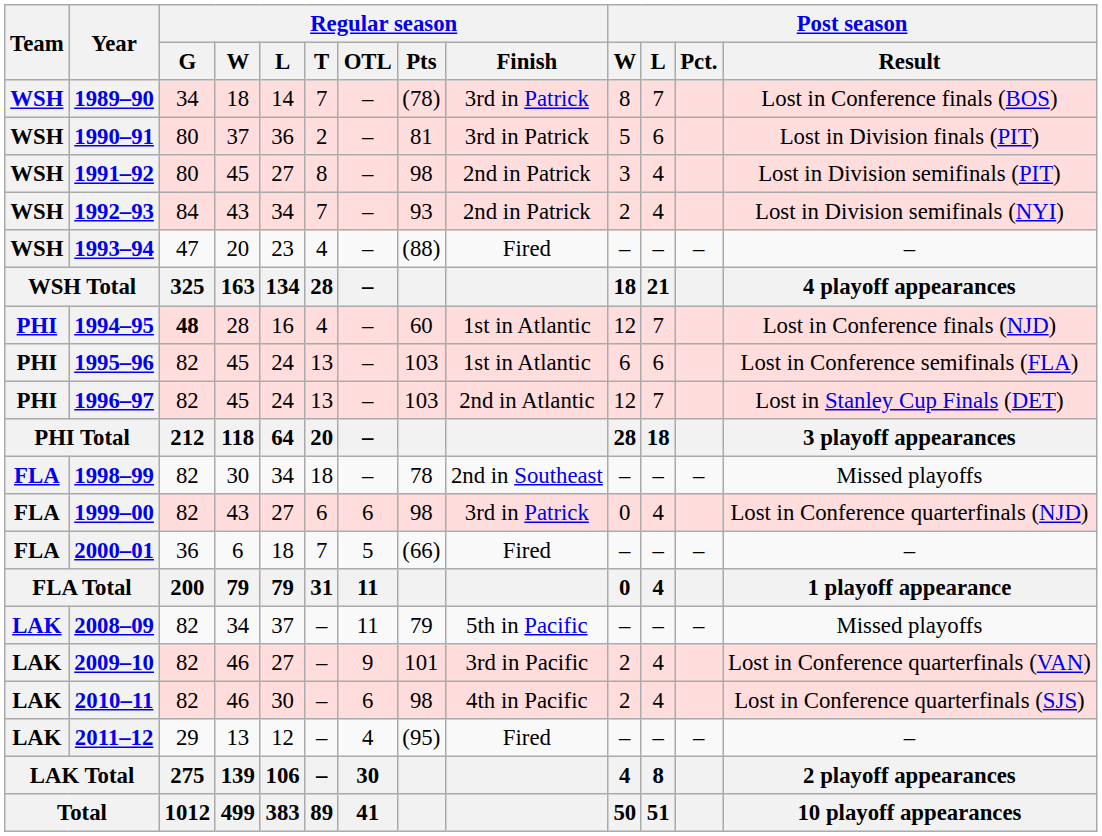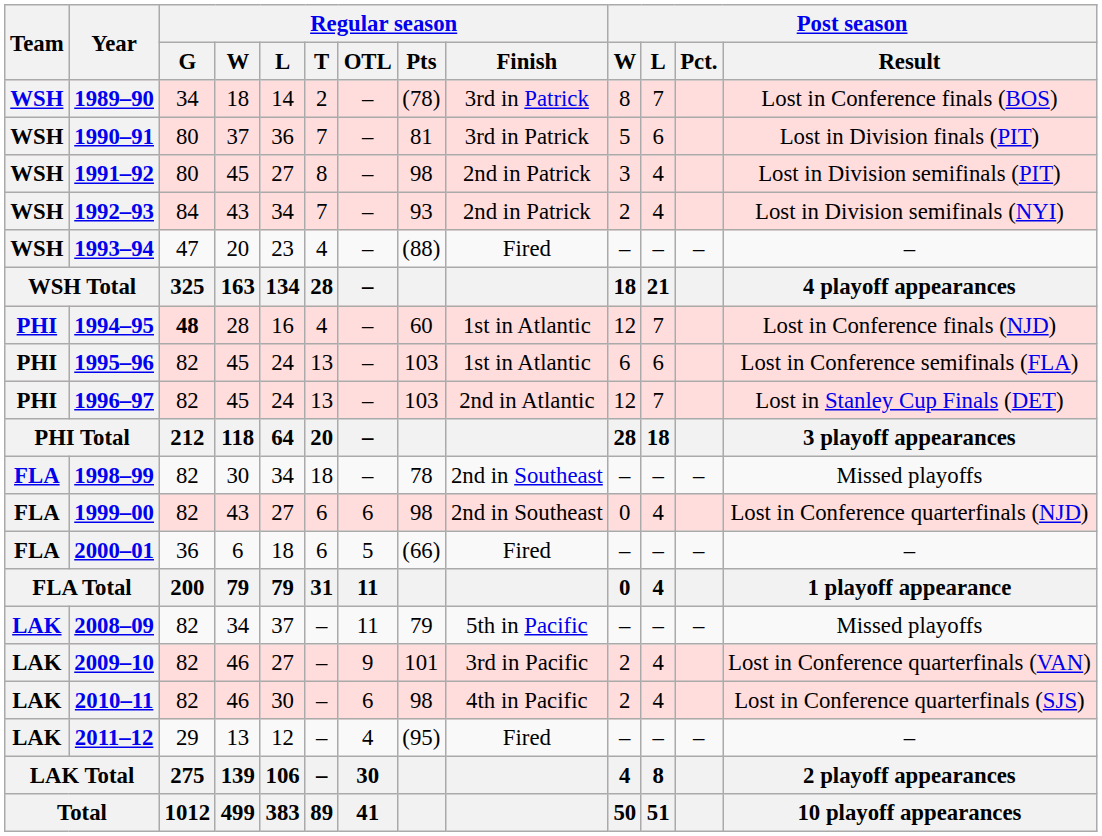 <table class="wikitable" style="font-size: 95%; text-align:center;">
 <tr>
 <th rowspan="2">Team</th>
 <th rowspan="2">Year</th>
 <th colspan="7"><a href='#'>Regular season</a></th>
 <th colspan="4"><a href='#'>Post season</a></th>
 </tr>
 <tr>
 <th>G</th>
 <th>W</th>
 <th>L</th>
 <th>T</th>
 <th>OTL</th>
 <th>Pts</th>
 <th>Finish</th>
 <th>W</th>
 <th>L</th>
 <th>Pct.</th>
 <th>Result</th>
 </tr>
 <tr style="background:#fdd;">
 <th><a href='#'>WSH</a></th>
 <th><a href='#'>1989–90</a></th>
 <td>34</td>
 <td>18</td>
 <td>14</td>
-<td>7</td>
+<td>2</td>
 <td>–</td>
 <td>(78)</td>
 <td>3rd in <a href='#'>Patrick</a></td>
 <td>8</td>
 <td>7</td>
 <td></td>
 <td>Lost in Conference finals (<a href='#'>BOS</a>)</td>
 </tr>
 <tr style="background:#fdd;">
 <th>WSH</th>
 <th><a href='#'>1990–91</a></th>
 <td>80</td>
 <td>37</td>
 <td>36</td>
-<td>2</td>
+<td>7</td>
 <td>–</td>
 <td>81</td>
 <td>3rd in Patrick</td>
 <td>5</td>
 <td>6</td>
 <td></td>
 <td>Lost in Division finals (<a href='#'>PIT</a>)</td>
 </tr>
 <tr style="background:#fdd;">
 <th>WSH</th>
 <th><a href='#'>1991–92</a></th>
 <td>80</td>
 <td>45</td>
 <td>27</td>
 <td>8</td>
 <td>–</td>
 <td>98</td>
 <td>2nd in Patrick</td>
 <td>3</td>
 <td>4</td>
 <td></td>
 <td>Lost in Division semifinals (<a href='#'>PIT</a>)</td>
 </tr>
 <tr style="background:#fdd;">
 <th>WSH</th>
 <th><a href='#'>1992–93</a></th>
 <td>84</td>
 <td>43</td>
 <td>34</td>
 <td>7</td>
 <td>–</td>
 <td>93</td>
 <td>2nd in Patrick</td>
 <td>2</td>
 <td>4</td>
 <td></td>
 <td>Lost in Division semifinals (<a href='#'>NYI</a>)</td>
 </tr>
 <tr>
 <th>WSH</th>
 <th><a href='#'>1993–94</a></th>
 <td>47</td>
 <td>20</td>
 <td>23</td>
 <td>4</td>
 <td>–</td>
 <td>(88)</td>
 <td>Fired</td>
 <td>–</td>
 <td>–</td>
 <td>–</td>
 <td>–</td>
 </tr>
 <tr>
 <th colspan="2">WSH Total</th>
 <th>325</th>
 <th>163</th>
 <th>134</th>
 <th>28</th>
 <th>–</th>
 <th></th>
 <th></th>
 <th>18</th>
 <th>21</th>
 <th></th>
 <th>4 playoff appearances</th>
 </tr>
 <tr style="background:#fdd;">
 <th><a href='#'>PHI</a></th>
 <th><a href='#'>1994–95</a></th>
 <td><strong>48</strong></td>
 <td>28</td>
 <td>16</td>
 <td>4</td>
 <td>–</td>
 <td>60</td>
 <td>1st in Atlantic</td>
 <td>12</td>
 <td>7</td>
 <td></td>
 <td>Lost in Conference finals (<a href='#'>NJD</a>)</td>
 </tr>
 <tr style="background:#fdd;">
 <th>PHI</th>
 <th><a href='#'>1995–96</a></th>
 <td>82</td>
 <td>45</td>
 <td>24</td>
 <td>13</td>
 <td>–</td>
 <td>103</td>
 <td>1st in Atlantic</td>
 <td>6</td>
 <td>6</td>
 <td></td>
 <td>Lost in Conference semifinals (<a href='#'>FLA</a>)</td>
 </tr>
 <tr style="background:#fdd;">
 <th>PHI</th>
 <th><a href='#'>1996–97</a></th>
 <td>82</td>
 <td>45</td>
 <td>24</td>
 <td>13</td>
 <td>–</td>
 <td>103</td>
 <td>2nd in Atlantic</td>
 <td>12</td>
 <td>7</td>
 <td></td>
 <td>Lost in <a href='#'>Stanley Cup Finals</a> (<a href='#'>DET</a>)</td>
 </tr>
 <tr>
 <th colspan="2">PHI Total</th>
 <th>212</th>
 <th>118</th>
 <th>64</th>
 <th>20</th>
 <th>–</th>
 <th></th>
 <th></th>
 <th>28</th>
 <th>18</th>
 <th></th>
 <th>3 playoff appearances</th>
 </tr>
 <tr>
 <th><a href='#'>FLA</a></th>
 <th><a href='#'>1998–99</a></th>
 <td>82</td>
 <td>30</td>
 <td>34</td>
 <td>18</td>
 <td>–</td>
 <td>78</td>
 <td>2nd in <a href='#'>Southeast</a></td>
 <td>–</td>
 <td>–</td>
 <td>–</td>
 <td>Missed playoffs</td>
 </tr>
 <tr style="background:#fdd;">
 <th>FLA</th>
 <th><a href='#'>1999–00</a></th>
 <td>82</td>
 <td>43</td>
 <td>27</td>
 <td>6</td>
 <td>6</td>
 <td>98</td>
-<td>3rd in <a href='#'>Patrick</a></td>
+<td>2nd in Southeast</td>
 <td>0</td>
 <td>4</td>
 <td></td>
 <td>Lost in Conference quarterfinals (<a href='#'>NJD</a>)</td>
 </tr>
 <tr>
 <th>FLA</th>
 <th><a href='#'>2000–01</a></th>
 <td>36</td>
 <td>6</td>
 <td>18</td>
-<td>7</td>
+<td>6</td>
 <td>5</td>
 <td>(66)</td>
 <td>Fired</td>
 <td>–</td>
 <td>–</td>
 <td>–</td>
 <td>–</td>
 </tr>
 <tr>
 <th colspan="2">FLA Total</th>
 <th>200</th>
 <th>79</th>
 <th>79</th>
 <th>31</th>
 <th>11</th>
 <th></th>
 <th></th>
 <th>0</th>
 <th>4</th>
 <th></th>
 <th>1 playoff appearance</th>
 </tr>
 <tr>
 <th><a href='#'>LAK</a></th>
 <th><a href='#'>2008–09</a></th>
 <td>82</td>
 <td>34</td>
 <td>37</td>
 <td>–</td>
 <td>11</td>
 <td>79</td>
 <td>5th in <a href='#'>Pacific</a></td>
 <td>–</td>
 <td>–</td>
 <td>–</td>
 <td>Missed playoffs</td>
 </tr>
 <tr style="background:#fdd;">
 <th>LAK</th>
 <th><a href='#'>2009–10</a></th>
 <td>82</td>
 <td>46</td>
 <td>27</td>
 <td>–</td>
 <td>9</td>
 <td>101</td>
 <td>3rd in Pacific</td>
 <td>2</td>
 <td>4</td>
 <td></td>
 <td>Lost in Conference quarterfinals (<a href='#'>VAN</a>)</td>
 </tr>
 <tr style="background:#fdd;">
 <th>LAK</th>
 <th><a href='#'>2010–11</a></th>
 <td>82</td>
 <td>46</td>
 <td>30</td>
 <td>–</td>
 <td>6</td>
 <td>98</td>
 <td>4th in Pacific</td>
 <td>2</td>
 <td>4</td>
 <td></td>
 <td>Lost in Conference quarterfinals (<a href='#'>SJS</a>)</td>
 </tr>
 <tr>
 <th>LAK</th>
 <th><a href='#'>2011–12</a></th>
 <td>29</td>
 <td>13</td>
 <td>12</td>
 <td>–</td>
 <td>4</td>
 <td>(95)</td>
 <td>Fired</td>
 <td>–</td>
 <td>–</td>
 <td>–</td>
 <td>–</td>
 </tr>
 <tr>
 <th colspan="2">LAK Total</th>
 <th>275</th>
 <th>139</th>
 <th>106</th>
 <th>–</th>
 <th>30</th>
 <th></th>
 <th></th>
 <th>4</th>
 <th>8</th>
 <th></th>
 <th>2 playoff appearances</th>
 </tr>
 <tr>
 <th colspan="2">Total</th>
 <th>1012</th>
 <th>499</th>
 <th>383</th>
 <th>89</th>
 <th>41</th>
 <th></th>
 <th></th>
 <th>50</th>
 <th>51</th>
 <th></th>
 <th>10 playoff appearances</th>
 </tr>
 </table>
